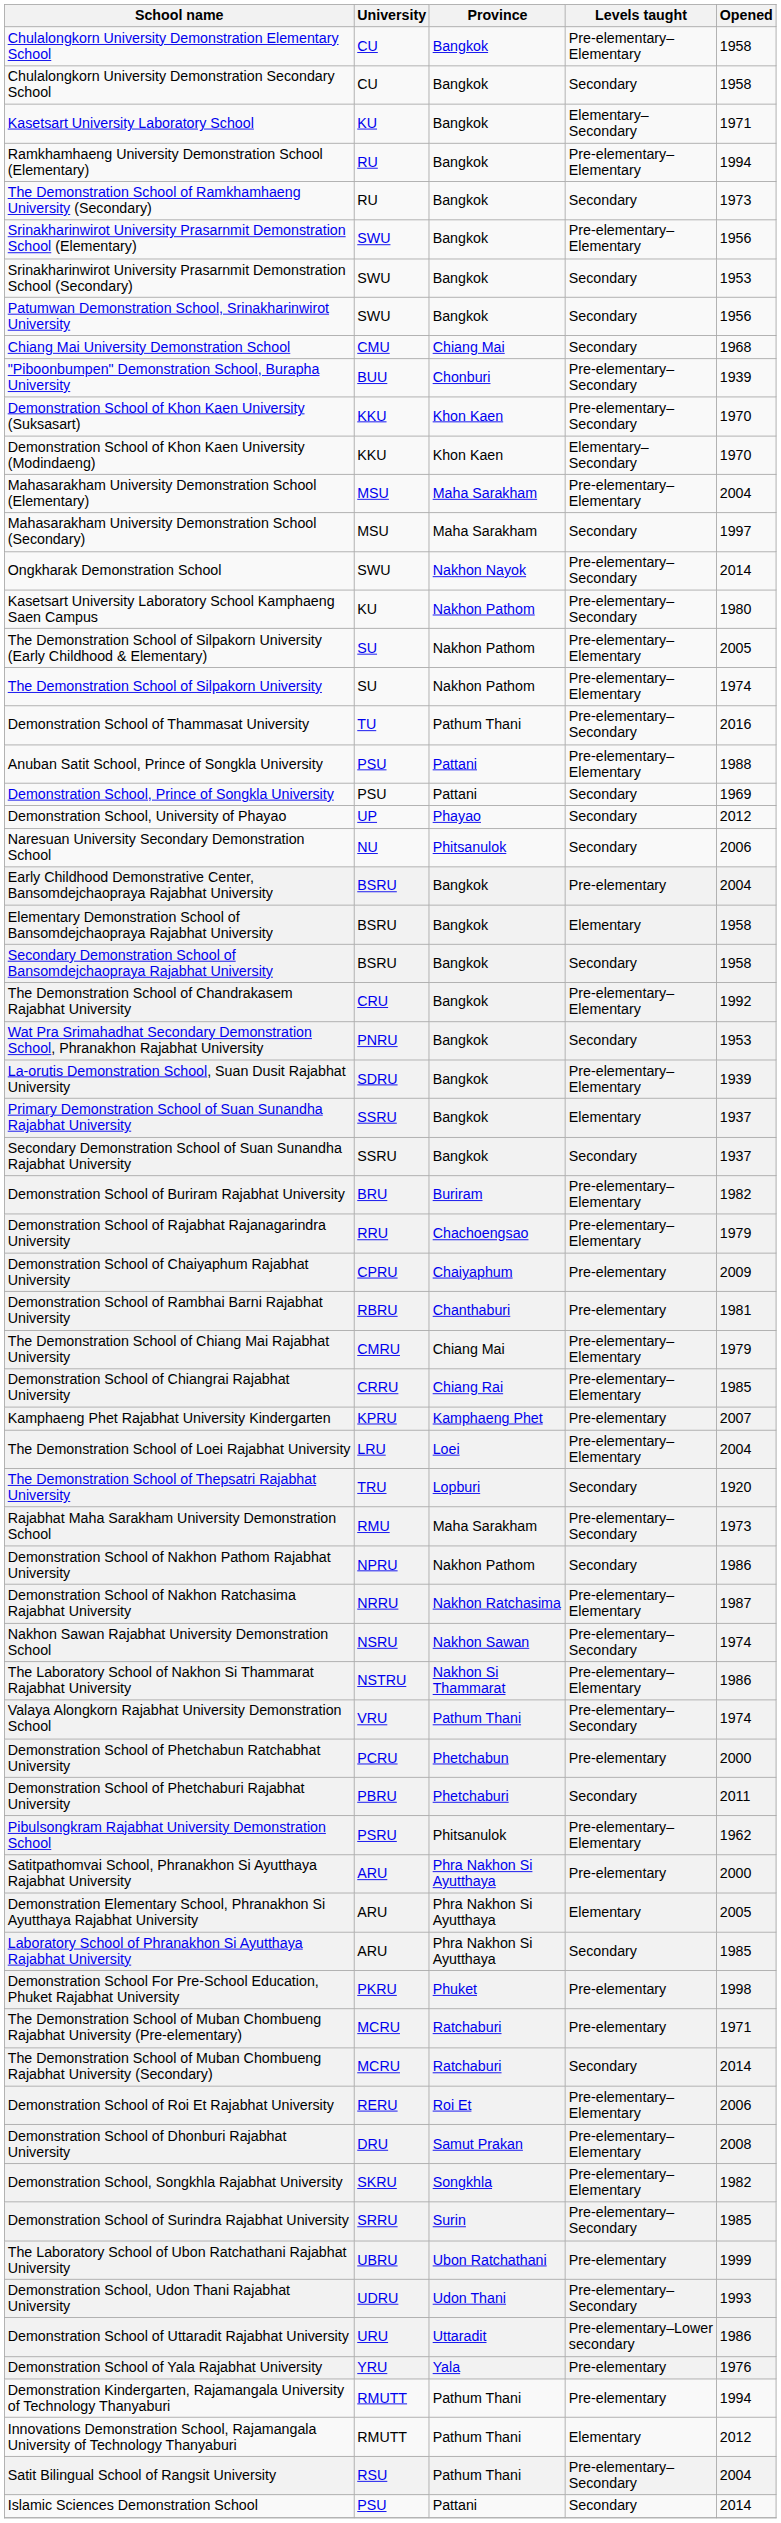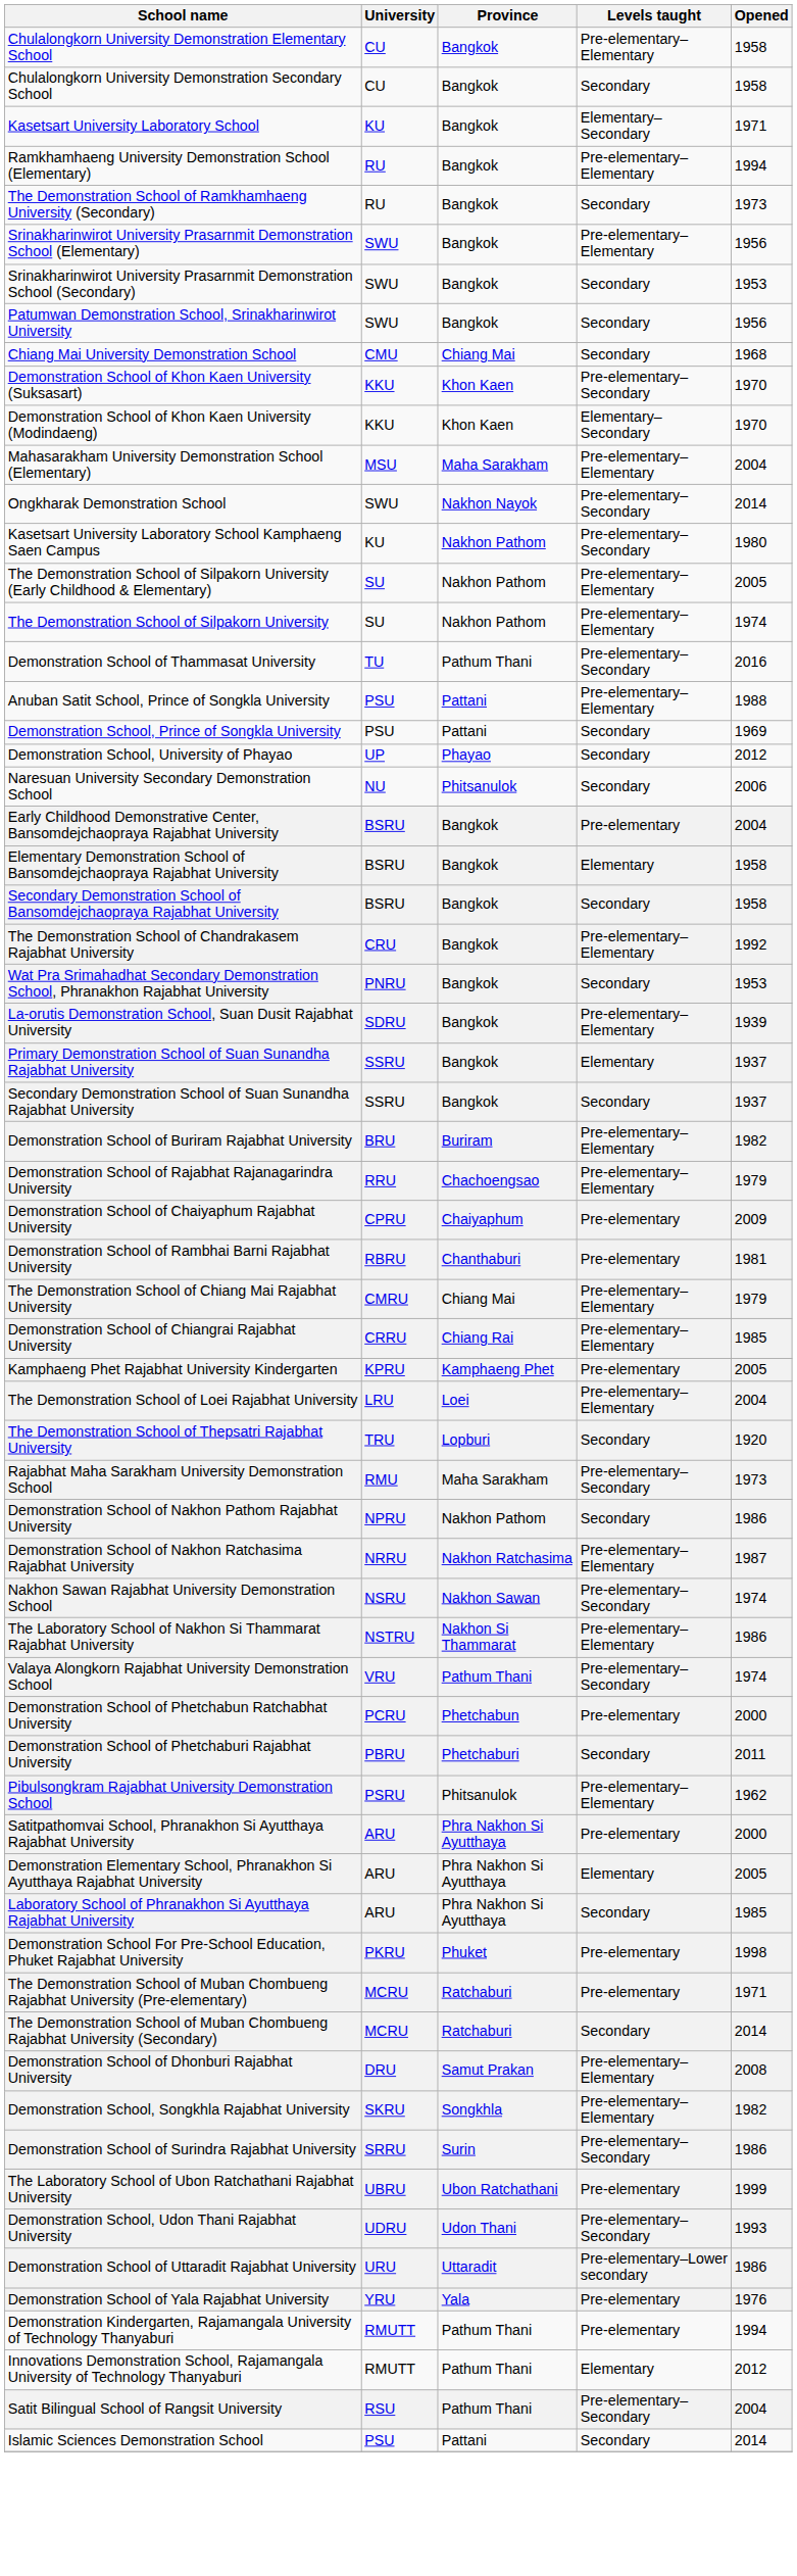 <table class="wikitable sortable">
 <tr>
 <th>School name</th>
 <th>University</th>
 <th>Province</th>
 <th>Levels taught</th>
 <th>Opened</th>
 </tr>
 <tr>
 <td><a href='#'>Chulalongkorn University Demonstration Elementary School</a></td>
 <td><a href='#'>CU</a></td>
 <td><a href='#'>Bangkok</a></td>
 <td>Pre-elementary–Elementary</td>
 <td>1958</td>
 </tr>
 <tr>
 <td>Chulalongkorn University Demonstration Secondary School</td>
 <td>CU</td>
 <td>Bangkok</td>
 <td>Secondary</td>
 <td>1958</td>
 </tr>
 <tr>
 <td><a href='#'>Kasetsart University Laboratory School</a></td>
 <td><a href='#'>KU</a></td>
 <td>Bangkok</td>
 <td>Elementary–Secondary</td>
 <td>1971</td>
 </tr>
 <tr>
 <td>Ramkhamhaeng University Demonstration School (Elementary)</td>
 <td><a href='#'>RU</a></td>
 <td>Bangkok</td>
 <td>Pre-elementary–Elementary</td>
 <td>1994</td>
 </tr>
 <tr>
 <td><a href='#'>The Demonstration School of Ramkhamhaeng University</a> (Secondary)</td>
 <td>RU</td>
 <td>Bangkok</td>
 <td>Secondary</td>
 <td>1973</td>
 </tr>
 <tr>
 <td><a href='#'>Srinakharinwirot University Prasarnmit Demonstration School</a> (Elementary)</td>
 <td><a href='#'>SWU</a></td>
 <td>Bangkok</td>
 <td>Pre-elementary–Elementary</td>
 <td>1956</td>
 </tr>
 <tr>
 <td>Srinakharinwirot University Prasarnmit Demonstration School (Secondary)</td>
 <td>SWU</td>
 <td>Bangkok</td>
 <td>Secondary</td>
 <td>1953</td>
 </tr>
 <tr>
 <td><a href='#'>Patumwan Demonstration School, Srinakharinwirot University</a></td>
 <td>SWU</td>
 <td>Bangkok</td>
 <td>Secondary</td>
 <td>1956</td>
 </tr>
 <tr>
 <td><a href='#'>Chiang Mai University Demonstration School</a></td>
 <td><a href='#'>CMU</a></td>
 <td><a href='#'>Chiang Mai</a></td>
 <td>Secondary</td>
 <td>1968</td>
 </tr>
 <tr>
-<td><a href='#'>"Piboonbumpen" Demonstration School, Burapha University</a></td>
-<td><a href='#'>BUU</a></td>
-<td><a href='#'>Chonburi</a></td>
-<td>Pre-elementary–Secondary</td>
-<td>1939</td>
-</tr>
-<tr>
 <td><a href='#'>Demonstration School of Khon Kaen University</a> (Suksasart)</td>
 <td><a href='#'>KKU</a></td>
 <td><a href='#'>Khon Kaen</a></td>
 <td>Pre-elementary–Secondary</td>
 <td>1970</td>
 </tr>
 <tr>
 <td>Demonstration School of Khon Kaen University (Modindaeng)</td>
 <td>KKU</td>
 <td>Khon Kaen</td>
 <td>Elementary–Secondary</td>
 <td>1970</td>
 </tr>
 <tr>
 <td>Mahasarakham University Demonstration School (Elementary)</td>
 <td><a href='#'>MSU</a></td>
 <td><a href='#'>Maha Sarakham</a></td>
 <td>Pre-elementary–Elementary</td>
 <td>2004</td>
-</tr>
-<tr>
-<td>Mahasarakham University Demonstration School (Secondary)</td>
-<td>MSU</td>
-<td>Maha Sarakham</td>
-<td>Secondary</td>
-<td>1997</td>
 </tr>
 <tr>
 <td>Ongkharak Demonstration School</td>
 <td>SWU</td>
 <td><a href='#'>Nakhon Nayok</a></td>
 <td>Pre-elementary–Secondary</td>
 <td>2014</td>
 </tr>
 <tr>
 <td>Kasetsart University Laboratory School Kamphaeng Saen Campus</td>
 <td>KU</td>
 <td><a href='#'>Nakhon Pathom</a></td>
 <td>Pre-elementary–Secondary</td>
 <td>1980</td>
 </tr>
 <tr>
 <td>The Demonstration School of Silpakorn University (Early Childhood & Elementary)</td>
 <td><a href='#'>SU</a></td>
 <td>Nakhon Pathom</td>
 <td>Pre-elementary–Elementary</td>
 <td>2005</td>
 </tr>
 <tr>
 <td><a href='#'>The Demonstration School of Silpakorn University</a></td>
 <td>SU</td>
 <td>Nakhon Pathom</td>
 <td>Pre-elementary–Elementary</td>
 <td>1974</td>
 </tr>
 <tr>
 <td>Demonstration School of Thammasat University</td>
 <td><a href='#'>TU</a></td>
 <td>Pathum Thani</td>
 <td>Pre-elementary–Secondary</td>
 <td>2016</td>
 </tr>
 <tr>
 <td>Anuban Satit School, Prince of Songkla University</td>
 <td><a href='#'>PSU</a></td>
 <td><a href='#'>Pattani</a></td>
 <td>Pre-elementary–Elementary</td>
 <td>1988</td>
 </tr>
 <tr>
 <td><a href='#'>Demonstration School, Prince of Songkla University</a></td>
 <td>PSU</td>
 <td>Pattani</td>
 <td>Secondary</td>
 <td>1969</td>
 </tr>
 <tr>
 <td>Demonstration School, University of Phayao</td>
 <td><a href='#'>UP</a></td>
 <td><a href='#'>Phayao</a></td>
 <td>Secondary</td>
 <td>2012</td>
 </tr>
 <tr>
 <td>Naresuan University Secondary Demonstration School</td>
 <td><a href='#'>NU</a></td>
 <td><a href='#'>Phitsanulok</a></td>
 <td>Secondary</td>
 <td>2006</td>
 </tr>
 <tr style="background: #f2f2f2;">
 <td>Early Childhood Demonstrative Center, Bansomdejchaopraya Rajabhat University</td>
 <td><a href='#'>BSRU</a></td>
 <td>Bangkok</td>
 <td>Pre-elementary</td>
 <td>2004</td>
 </tr>
 <tr style="background: #f2f2f2;">
 <td>Elementary Demonstration School of Bansomdejchaopraya Rajabhat University</td>
 <td>BSRU</td>
 <td>Bangkok</td>
 <td>Elementary</td>
 <td>1958</td>
 </tr>
 <tr style="background: #f2f2f2;">
 <td><a href='#'>Secondary Demonstration School of Bansomdejchaopraya Rajabhat University</a></td>
 <td>BSRU</td>
 <td>Bangkok</td>
 <td>Secondary</td>
 <td>1958</td>
 </tr>
 <tr style="background: #f2f2f2;">
 <td>The Demonstration School of Chandrakasem Rajabhat University</td>
 <td><a href='#'>CRU</a></td>
 <td>Bangkok</td>
 <td>Pre-elementary–Elementary</td>
 <td>1992</td>
 </tr>
 <tr style="background: #f2f2f2;">
 <td><a href='#'>Wat Pra Srimahadhat Secondary Demonstration School</a>, Phranakhon Rajabhat University</td>
 <td><a href='#'>PNRU</a></td>
 <td>Bangkok</td>
 <td>Secondary</td>
 <td>1953</td>
 </tr>
 <tr style="background: #f2f2f2;">
 <td><a href='#'>La-orutis Demonstration School</a>, Suan Dusit Rajabhat University</td>
 <td><a href='#'>SDRU</a></td>
 <td>Bangkok</td>
 <td>Pre-elementary–Elementary</td>
 <td>1939</td>
 </tr>
 <tr style="background: #f2f2f2;">
 <td><a href='#'>Primary Demonstration School of Suan Sunandha Rajabhat University</a></td>
 <td><a href='#'>SSRU</a></td>
 <td>Bangkok</td>
 <td>Elementary</td>
 <td>1937</td>
 </tr>
 <tr style="background: #f2f2f2;">
 <td>Secondary Demonstration School of Suan Sunandha Rajabhat University</td>
 <td>SSRU</td>
 <td>Bangkok</td>
 <td>Secondary</td>
 <td>1937</td>
 </tr>
 <tr style="background: #f2f2f2;">
 <td>Demonstration School of Buriram Rajabhat University</td>
 <td><a href='#'>BRU</a></td>
 <td><a href='#'>Buriram</a></td>
 <td>Pre-elementary–Elementary</td>
 <td>1982</td>
 </tr>
 <tr style="background: #f2f2f2;">
 <td>Demonstration School of Rajabhat Rajanagarindra University</td>
 <td><a href='#'>RRU</a></td>
 <td><a href='#'>Chachoengsao</a></td>
 <td>Pre-elementary–Elementary</td>
 <td>1979</td>
 </tr>
 <tr style="background: #f2f2f2;">
 <td>Demonstration School of Chaiyaphum Rajabhat University</td>
 <td><a href='#'>CPRU</a></td>
 <td><a href='#'>Chaiyaphum</a></td>
 <td>Pre-elementary</td>
 <td>2009</td>
 </tr>
 <tr style="background: #f2f2f2;">
 <td>Demonstration School of Rambhai Barni Rajabhat University</td>
 <td><a href='#'>RBRU</a></td>
 <td><a href='#'>Chanthaburi</a></td>
 <td>Pre-elementary</td>
 <td>1981</td>
 </tr>
 <tr style="background: #f2f2f2;">
 <td>The Demonstration School of Chiang Mai Rajabhat University</td>
 <td><a href='#'>CMRU</a></td>
 <td>Chiang Mai</td>
 <td>Pre-elementary–Elementary</td>
 <td>1979</td>
 </tr>
 <tr style="background: #f2f2f2;">
 <td>Demonstration School of Chiangrai Rajabhat University</td>
 <td><a href='#'>CRRU</a></td>
 <td><a href='#'>Chiang Rai</a></td>
 <td>Pre-elementary–Elementary</td>
 <td>1985</td>
 </tr>
 <tr style="background: #f2f2f2;">
 <td>Kamphaeng Phet Rajabhat University Kindergarten</td>
 <td><a href='#'>KPRU</a></td>
 <td><a href='#'>Kamphaeng Phet</a></td>
 <td>Pre-elementary</td>
-<td>2007</td>
+<td>2005</td>
 </tr>
 <tr style="background: #f2f2f2;">
 <td>The Demonstration School of Loei Rajabhat University</td>
 <td><a href='#'>LRU</a></td>
 <td><a href='#'>Loei</a></td>
 <td>Pre-elementary–Elementary</td>
 <td>2004</td>
 </tr>
 <tr style="background: #f2f2f2;">
 <td><a href='#'>The Demonstration School of Thepsatri Rajabhat University</a></td>
 <td><a href='#'>TRU</a></td>
 <td><a href='#'>Lopburi</a></td>
 <td>Secondary</td>
 <td>1920</td>
 </tr>
 <tr style="background:#f2f2f2;">
 <td>Rajabhat Maha Sarakham University Demonstration School</td>
 <td><a href='#'>RMU</a></td>
 <td>Maha Sarakham</td>
 <td>Pre-elementary–Secondary</td>
 <td>1973</td>
 </tr>
 <tr style="background:#f2f2f2;">
 <td>Demonstration School of Nakhon Pathom Rajabhat University</td>
 <td><a href='#'>NPRU</a></td>
 <td>Nakhon Pathom</td>
 <td>Secondary</td>
 <td>1986</td>
 </tr>
 <tr style="background:#f2f2f2;">
 <td>Demonstration School of Nakhon Ratchasima Rajabhat University</td>
 <td><a href='#'>NRRU</a></td>
 <td><a href='#'>Nakhon Ratchasima</a></td>
 <td>Pre-elementary–Elementary</td>
 <td>1987</td>
 </tr>
 <tr style="background:#f2f2f2;">
 <td>Nakhon Sawan Rajabhat University Demonstration School</td>
 <td><a href='#'>NSRU</a></td>
 <td><a href='#'>Nakhon Sawan</a></td>
 <td>Pre-elementary–Secondary</td>
 <td>1974</td>
 </tr>
 <tr style="background:#f2f2f2;">
 <td>The Laboratory School of Nakhon Si Thammarat Rajabhat University</td>
 <td><a href='#'>NSTRU</a></td>
 <td><a href='#'>Nakhon Si Thammarat</a></td>
 <td>Pre-elementary–Elementary</td>
 <td>1986</td>
 </tr>
 <tr style="background:#f2f2f2;">
 <td>Valaya Alongkorn Rajabhat University Demonstration School</td>
 <td><a href='#'>VRU</a></td>
 <td><a href='#'>Pathum Thani</a></td>
 <td>Pre-elementary–Secondary</td>
 <td>1974</td>
 </tr>
 <tr style="background:#f2f2f2;">
 <td>Demonstration School of Phetchabun Ratchabhat University</td>
 <td><a href='#'>PCRU</a></td>
 <td><a href='#'>Phetchabun</a></td>
 <td>Pre-elementary</td>
 <td>2000</td>
 </tr>
 <tr style="background:#f2f2f2;">
 <td>Demonstration School of Phetchaburi Rajabhat University</td>
 <td><a href='#'>PBRU</a></td>
 <td><a href='#'>Phetchaburi</a></td>
 <td>Secondary</td>
 <td>2011</td>
 </tr>
 <tr style="background:#f2f2f2;">
 <td><a href='#'>Pibulsongkram Rajabhat University Demonstration School</a></td>
 <td><a href='#'>PSRU</a></td>
 <td>Phitsanulok</td>
 <td>Pre-elementary–Elementary</td>
 <td>1962</td>
 </tr>
 <tr style="background:#f2f2f2;">
 <td>Satitpathomvai School, Phranakhon Si Ayutthaya Rajabhat University</td>
 <td><a href='#'>ARU</a></td>
 <td><a href='#'>Phra Nakhon Si Ayutthaya</a></td>
 <td>Pre-elementary</td>
 <td>2000</td>
 </tr>
 <tr style="background:#f2f2f2;">
 <td>Demonstration Elementary School, Phranakhon Si Ayutthaya Rajabhat University</td>
 <td>ARU</td>
 <td>Phra Nakhon Si Ayutthaya</td>
 <td>Elementary</td>
 <td>2005</td>
 </tr>
 <tr style="background:#f2f2f2;">
 <td><a href='#'>Laboratory School of Phranakhon Si Ayutthaya Rajabhat University</a></td>
 <td>ARU</td>
 <td>Phra Nakhon Si Ayutthaya</td>
 <td>Secondary</td>
 <td>1985</td>
 </tr>
 <tr style="background:#f2f2f2;">
 <td>Demonstration School For Pre-School Education, Phuket Rajabhat University</td>
 <td><a href='#'>PKRU</a></td>
 <td><a href='#'>Phuket</a></td>
 <td>Pre-elementary</td>
 <td>1998</td>
 </tr>
 <tr style="background:#f2f2f2;">
 <td>The Demonstration School of Muban Chombueng Rajabhat University (Pre-elementary)</td>
 <td><a href='#'>MCRU</a></td>
 <td><a href='#'>Ratchaburi</a></td>
 <td>Pre-elementary</td>
 <td>1971</td>
 </tr>
 <tr style="background:#f2f2f2;">
 <td>The Demonstration School of Muban Chombueng Rajabhat University (Secondary)</td>
 <td><a href='#'>MCRU</a></td>
 <td><a href='#'>Ratchaburi</a></td>
 <td>Secondary</td>
 <td>2014</td>
 </tr>
 <tr style="background:#f2f2f2;">
-<td>Demonstration School of Roi Et Rajabhat University</td>
-<td><a href='#'>RERU</a></td>
-<td><a href='#'>Roi Et</a></td>
-<td>Pre-elementary–Elementary</td>
-<td>2006</td>
-</tr>
-<tr style="background:#f2f2f2;">
 <td>Demonstration School of Dhonburi Rajabhat University</td>
 <td><a href='#'>DRU</a></td>
 <td><a href='#'>Samut Prakan</a></td>
 <td>Pre-elementary–Elementary</td>
 <td>2008</td>
 </tr>
 <tr style="background:#f2f2f2;">
 <td>Demonstration School, Songkhla Rajabhat University</td>
 <td><a href='#'>SKRU</a></td>
 <td><a href='#'>Songkhla</a></td>
 <td>Pre-elementary–Elementary</td>
 <td>1982</td>
 </tr>
 <tr style="background:#f2f2f2;">
 <td>Demonstration School of Surindra Rajabhat University</td>
 <td><a href='#'>SRRU</a></td>
 <td><a href='#'>Surin</a></td>
 <td>Pre-elementary–Secondary</td>
-<td>1985</td>
+<td>1986</td>
 </tr>
 <tr style="background:#f2f2f2;">
 <td>The Laboratory School of Ubon Ratchathani Rajabhat University</td>
 <td><a href='#'>UBRU</a></td>
 <td><a href='#'>Ubon Ratchathani</a></td>
 <td>Pre-elementary</td>
 <td>1999</td>
 </tr>
 <tr style="background:#f2f2f2;">
 <td>Demonstration School, Udon Thani Rajabhat University</td>
 <td><a href='#'>UDRU</a></td>
 <td><a href='#'>Udon Thani</a></td>
 <td>Pre-elementary–Secondary</td>
 <td>1993</td>
 </tr>
 <tr style="background:#f2f2f2;">
 <td>Demonstration School of Uttaradit Rajabhat University</td>
 <td><a href='#'>URU</a></td>
 <td><a href='#'>Uttaradit</a></td>
 <td>Pre-elementary–Lower secondary</td>
 <td>1986</td>
 </tr>
 <tr style="background:#f2f2f2;">
 <td>Demonstration School of Yala Rajabhat University</td>
 <td><a href='#'>YRU</a></td>
 <td><a href='#'>Yala</a></td>
 <td>Pre-elementary</td>
 <td>1976</td>
 </tr>
 <tr>
 <td>Demonstration Kindergarten, Rajamangala University of Technology Thanyaburi</td>
 <td><a href='#'>RMUTT</a></td>
 <td>Pathum Thani</td>
 <td>Pre-elementary</td>
 <td>1994</td>
 </tr>
 <tr>
 <td>Innovations Demonstration School, Rajamangala University of Technology Thanyaburi</td>
 <td>RMUTT</td>
 <td>Pathum Thani</td>
 <td>Elementary</td>
 <td>2012</td>
 </tr>
 <tr style="background:#f2f2f2;">
 <td>Satit Bilingual School of Rangsit University</td>
 <td><a href='#'>RSU</a></td>
 <td>Pathum Thani</td>
 <td>Pre-elementary–Secondary</td>
 <td>2004</td>
 </tr>
 <tr>
 <td>Islamic Sciences Demonstration School</td>
 <td><a href='#'>PSU</a></td>
 <td>Pattani</td>
 <td>Secondary</td>
 <td>2014</td>
 </tr>
 <tr>
 </tr>
 </table>
